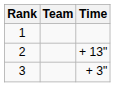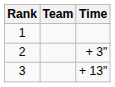 <table class="wikitable">
 <tr>
 <th scope="col">Rank</th>
 <th scope="col">Team</th>
 <th scope="col">Time</th>
 </tr>
 <tr>
 <td style="text-align:center;">1</td>
 <td></td>
 <td style="text-align:right;"></td>
 </tr>
 <tr>
 <td style="text-align:center;">2</td>
 <td></td>
-<td style="text-align:right;">+ 13"</td>
+<td style="text-align:right;">+ 3"</td>
 </tr>
 <tr>
 <td style="text-align:center;">3</td>
 <td></td>
-<td style="text-align:right;">+ 3"</td>
+<td style="text-align:right;">+ 13"</td>
 </tr>
 </table>
